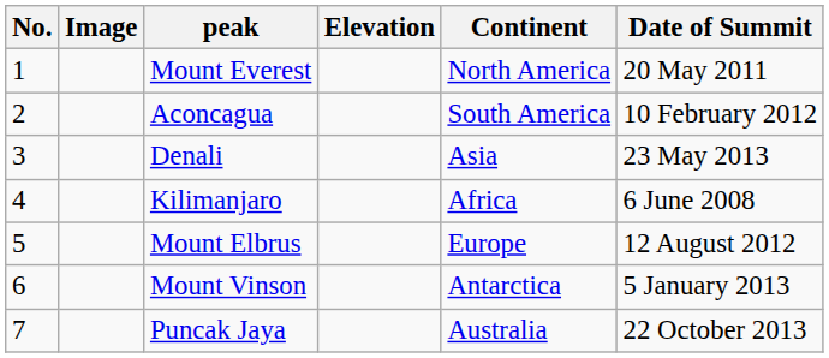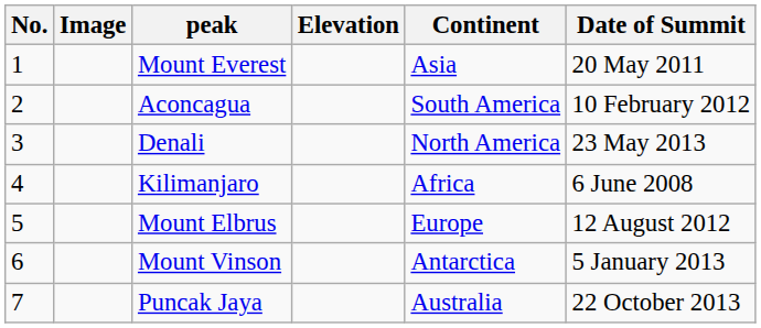 <table class="wikitable sortable">
 <tr>
 <th>No.</th>
 <th>Image</th>
 <th>peak</th>
 <th>Elevation</th>
 <th>Continent</th>
 <th>Date of Summit</th>
 </tr>
 <tr>
 <td>1</td>
 <td></td>
 <td><a href='#'>Mount Everest</a></td>
 <td></td>
-<td><a href='#'>North America</a></td>
+<td><a href='#'>Asia</a></td>
 <td>20 May 2011</td>
 </tr>
 <tr>
 <td>2</td>
 <td></td>
 <td><a href='#'>Aconcagua</a></td>
 <td></td>
 <td><a href='#'>South America</a></td>
 <td>10 February 2012</td>
 </tr>
 <tr>
 <td>3</td>
 <td></td>
 <td><a href='#'>Denali</a></td>
 <td></td>
-<td><a href='#'>Asia</a></td>
+<td><a href='#'>North America</a></td>
 <td>23 May 2013</td>
 </tr>
 <tr>
 <td>4</td>
 <td></td>
 <td><a href='#'>Kilimanjaro</a></td>
 <td></td>
 <td><a href='#'>Africa</a></td>
 <td>6 June 2008</td>
 </tr>
 <tr>
 <td>5</td>
 <td></td>
 <td><a href='#'>Mount Elbrus</a></td>
 <td></td>
 <td><a href='#'>Europe</a></td>
 <td>12 August 2012</td>
 </tr>
 <tr>
 <td>6</td>
 <td></td>
 <td><a href='#'>Mount Vinson</a></td>
 <td></td>
 <td><a href='#'>Antarctica</a></td>
 <td>5 January 2013</td>
 </tr>
 <tr>
 <td>7</td>
 <td></td>
 <td><a href='#'>Puncak Jaya</a></td>
 <td></td>
 <td><a href='#'>Australia</a></td>
 <td>22 October 2013</td>
 </tr>
 </table>
